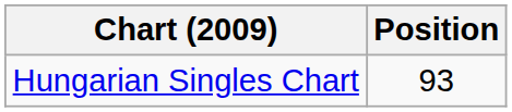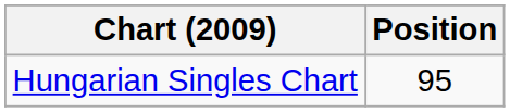 <table class="wikitable sortable">
 <tr>
 <th>Chart (2009)</th>
 <th>Position</th>
 </tr>
 <tr>
 <td><a href='#'>Hungarian Singles Chart</a></td>
-<td style="text-align:center;">93</td>
+<td style="text-align:center;">95</td>
 </tr>
 </table>
